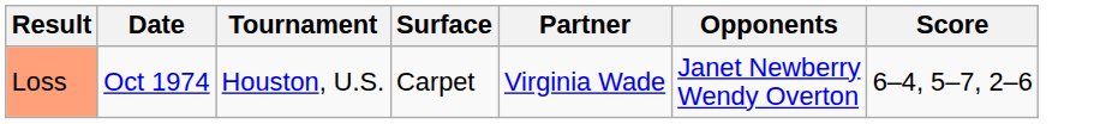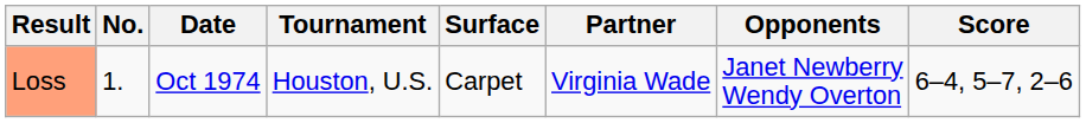 <table class="sortable wikitable">
 <tr>
 <th>Result</th>
+<th>No.</th>
 <th>Date</th>
 <th>Tournament</th>
 <th>Surface</th>
 <th>Partner</th>
 <th>Opponents</th>
 <th class="unsortable">Score</th>
 </tr>
 <tr>
 <td style="background:#FFA07A;">Loss</td>
+<td>1.</td>
 <td><a href='#'>Oct 1974</a></td>
 <td><a href='#'>Houston</a>, U.S.</td>
 <td>Carpet</td>
 <td> <a href='#'>Virginia Wade</a></td>
 <td> <a href='#'>Janet Newberry</a><br> <a href='#'>Wendy Overton</a></td>
 <td>6–4, 5–7, 2–6</td>
 </tr>
 </table>
